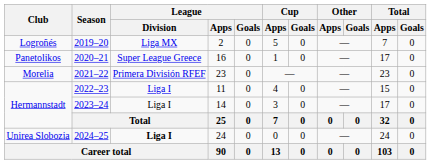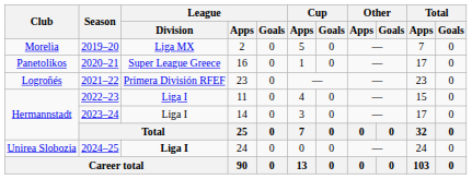 <table class=wikitable style=text-align:center>
 <tr>
 <th rowspan="2">Club</th>
 <th rowspan="2">Season</th>
 <th colspan="3">League</th>
 <th colspan="2">Cup</th>
 <th colspan="2">Other</th>
 <th colspan="2">Total</th>
 </tr>
 <tr>
 <th>Division</th>
 <th>Apps</th>
 <th>Goals</th>
 <th>Apps</th>
 <th>Goals</th>
 <th>Apps</th>
 <th>Goals</th>
 <th>Apps</th>
 <th>Goals</th>
 </tr>
 <tr>
-<td><a href='#'>Logroñés</a></td>
+<td><a href='#'>Morelia</a></td>
 <td><a href='#'>2019–20</a></td>
 <td><a href='#'>Liga MX</a></td>
 <td>2</td>
 <td>0</td>
 <td>5</td>
 <td>0</td>
 <td colspan="2">—</td>
 <td>7</td>
 <td>0</td>
 </tr>
 <tr>
 <td><a href='#'>Panetolikos</a></td>
 <td><a href='#'>2020–21</a></td>
 <td><a href='#'>Super League Greece</a></td>
 <td>16</td>
 <td>0</td>
 <td>1</td>
 <td>0</td>
 <td colspan="2">—</td>
 <td>17</td>
 <td>0</td>
 </tr>
 <tr>
-<td><a href='#'>Morelia</a></td>
+<td><a href='#'>Logroñés</a></td>
 <td><a href='#'>2021–22</a></td>
 <td><a href='#'>Primera División RFEF</a></td>
 <td>23</td>
 <td>0</td>
 <td colspan="2">—</td>
 <td colspan="2">—</td>
 <td>23</td>
 <td>0</td>
 </tr>
 <tr>
 <td rowspan="3"><a href='#'>Hermannstadt</a></td>
 <td><a href='#'>2022–23</a></td>
 <td><a href='#'>Liga I</a></td>
 <td>11</td>
 <td>0</td>
 <td>4</td>
 <td>0</td>
 <td colspan="2">—</td>
 <td>15</td>
 <td>0</td>
 </tr>
 <tr>
 <td><a href='#'>2023–24</a></td>
 <td>Liga I</td>
 <td>14</td>
 <td>0</td>
 <td>3</td>
 <td>0</td>
 <td colspan="2">—</td>
 <td>17</td>
 <td>0</td>
 </tr>
 <tr>
 <th colspan="2">Total</th>
 <th>25</th>
 <th>0</th>
 <th>7</th>
 <th>0</th>
 <th>0</th>
 <th>0</th>
 <th>32</th>
 <th>0</th>
 </tr>
 <tr>
 <td><a href='#'>Unirea Slobozia</a></td>
 <td><a href='#'>2024–25</a></td>
 <td><strong>Liga I</strong></td>
 <td>24</td>
 <td>0</td>
 <td>0</td>
 <td>0</td>
 <td colspan="2">—</td>
 <td>24</td>
 <td>0</td>
 </tr>
 <tr>
 <th colspan="3"><strong>Career total</strong></th>
 <th>90</th>
 <th>0</th>
 <th>13</th>
 <th>0</th>
 <th>0</th>
 <th>0</th>
 <th>103</th>
 <th>0</th>
 </tr>
 </table>
